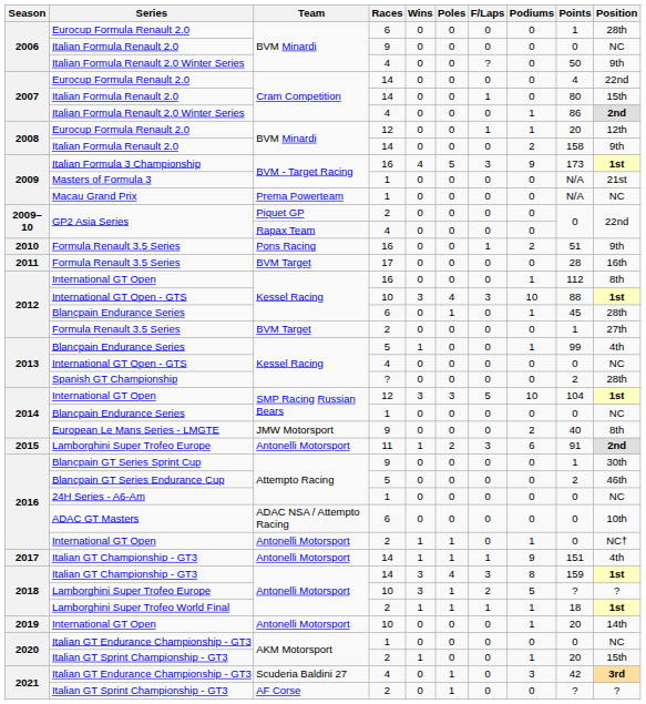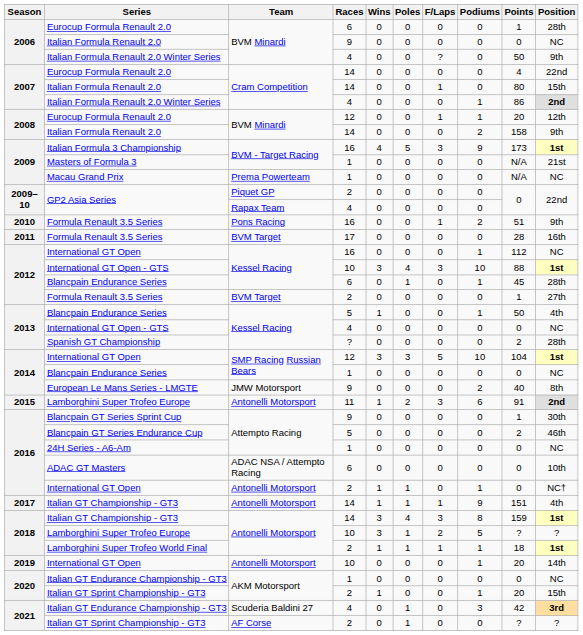 <table class="wikitable" style="font-size: 90%; text-align:center">
 <tr>
 <th>Season</th>
 <th>Series</th>
 <th>Team</th>
 <th>Races</th>
 <th>Wins</th>
 <th>Poles</th>
 <th>F/Laps</th>
 <th>Podiums</th>
 <th>Points</th>
 <th>Position</th>
 </tr>
 <tr>
 <th rowspan=3>2006</th>
 <td align=left><a href='#'>Eurocup Formula Renault 2.0</a></td>
 <td rowspan=3 align=left>BVM <a href='#'>Minardi</a></td>
 <td>6</td>
 <td>0</td>
 <td>0</td>
 <td>0</td>
 <td>0</td>
 <td>1</td>
 <td>28th</td>
 </tr>
 <tr>
 <td align=left><a href='#'>Italian Formula Renault 2.0</a></td>
 <td>9</td>
 <td>0</td>
 <td>0</td>
 <td>0</td>
 <td>0</td>
 <td>0</td>
 <td>NC</td>
 </tr>
 <tr>
 <td align=left><a href='#'>Italian Formula Renault 2.0 Winter Series</a></td>
 <td>4</td>
 <td>0</td>
 <td>0</td>
 <td>?</td>
 <td>0</td>
 <td>50</td>
 <td>9th</td>
 </tr>
 <tr>
 <th rowspan=3>2007</th>
 <td align=left><a href='#'>Eurocup Formula Renault 2.0</a></td>
 <td rowspan=3 align=left><a href='#'>Cram Competition</a></td>
 <td>14</td>
 <td>0</td>
 <td>0</td>
 <td>0</td>
 <td>0</td>
 <td>4</td>
 <td>22nd</td>
 </tr>
 <tr>
 <td align=left><a href='#'>Italian Formula Renault 2.0</a></td>
 <td>14</td>
 <td>0</td>
 <td>0</td>
 <td>1</td>
 <td>0</td>
 <td>80</td>
 <td>15th</td>
 </tr>
 <tr>
 <td align=left><a href='#'>Italian Formula Renault 2.0 Winter Series</a></td>
 <td>4</td>
 <td>0</td>
 <td>0</td>
 <td>0</td>
 <td>1</td>
 <td>86</td>
 <td style="background:#DFDFDF;"><strong>2nd</strong></td>
 </tr>
 <tr>
 <th rowspan=2>2008</th>
 <td align=left><a href='#'>Eurocup Formula Renault 2.0</a></td>
 <td rowspan=2 align=left>BVM <a href='#'>Minardi</a></td>
 <td>12</td>
 <td>0</td>
 <td>0</td>
 <td>1</td>
 <td>1</td>
 <td>20</td>
 <td>12th</td>
 </tr>
 <tr>
 <td align=left><a href='#'>Italian Formula Renault 2.0</a></td>
 <td>14</td>
 <td>0</td>
 <td>0</td>
 <td>0</td>
 <td>2</td>
 <td>158</td>
 <td>9th</td>
 </tr>
 <tr>
 <th rowspan=3>2009</th>
 <td align=left><a href='#'>Italian Formula 3 Championship</a></td>
 <td rowspan=2 align=left><a href='#'>BVM - Target Racing</a></td>
 <td>16</td>
 <td>4</td>
 <td>5</td>
 <td>3</td>
 <td>9</td>
 <td>173</td>
 <td style="background:#FFFFBF;"><strong>1st</strong></td>
 </tr>
 <tr>
 <td align=left><a href='#'>Masters of Formula 3</a></td>
 <td>1</td>
 <td>0</td>
 <td>0</td>
 <td>0</td>
 <td>0</td>
 <td>N/A</td>
 <td>21st</td>
 </tr>
 <tr>
 <td align=left><a href='#'>Macau Grand Prix</a></td>
 <td align=left><a href='#'>Prema Powerteam</a></td>
 <td>1</td>
 <td>0</td>
 <td>0</td>
 <td>0</td>
 <td>0</td>
 <td>N/A</td>
 <td>NC</td>
 </tr>
 <tr>
 <th rowspan=2>2009–10</th>
 <td rowspan=2 align=left><a href='#'>GP2 Asia Series</a></td>
 <td align=left><a href='#'>Piquet GP</a></td>
 <td>2</td>
 <td>0</td>
 <td>0</td>
 <td>0</td>
 <td>0</td>
 <td rowspan=2>0</td>
 <td rowspan=2>22nd</td>
 </tr>
 <tr>
 <td align=left><a href='#'>Rapax Team</a></td>
 <td>4</td>
 <td>0</td>
 <td>0</td>
 <td>0</td>
 <td>0</td>
 </tr>
 <tr>
 <th>2010</th>
 <td align=left><a href='#'>Formula Renault 3.5 Series</a></td>
 <td align=left><a href='#'>Pons Racing</a></td>
 <td>16</td>
 <td>0</td>
 <td>0</td>
 <td>1</td>
 <td>2</td>
 <td>51</td>
 <td>9th</td>
 </tr>
 <tr>
 <th>2011</th>
 <td align=left><a href='#'>Formula Renault 3.5 Series</a></td>
 <td align=left><a href='#'>BVM Target</a></td>
 <td>17</td>
 <td>0</td>
 <td>0</td>
 <td>0</td>
 <td>0</td>
 <td>28</td>
 <td>16th</td>
 </tr>
 <tr>
 <th rowspan=4>2012</th>
 <td align=left><a href='#'>International GT Open</a></td>
 <td align=left rowspan=3><a href='#'>Kessel Racing</a></td>
 <td>16</td>
 <td>0</td>
 <td>0</td>
 <td>0</td>
 <td>1</td>
 <td>112</td>
-<td>8th</td>
+<td>NC</td>
 </tr>
 <tr>
 <td align=left><a href='#'>International GT Open - GTS</a></td>
 <td>10</td>
 <td>3</td>
 <td>4</td>
 <td>3</td>
 <td>10</td>
 <td>88</td>
 <td style="background:#FFFFBF;"><strong>1st</strong></td>
 </tr>
 <tr>
 <td align=left><a href='#'>Blancpain Endurance Series</a></td>
 <td>6</td>
 <td>0</td>
 <td>1</td>
 <td>0</td>
 <td>1</td>
 <td>45</td>
 <td>28th</td>
 </tr>
 <tr>
 <td align=left><a href='#'>Formula Renault 3.5 Series</a></td>
 <td align=left><a href='#'>BVM Target</a></td>
 <td>2</td>
 <td>0</td>
 <td>0</td>
 <td>0</td>
 <td>0</td>
 <td>1</td>
 <td>27th</td>
 </tr>
 <tr>
 <th rowspan=3>2013</th>
 <td align=left><a href='#'>Blancpain Endurance Series</a></td>
 <td align=left rowspan=3><a href='#'>Kessel Racing</a></td>
 <td>5</td>
 <td>1</td>
 <td>0</td>
 <td>0</td>
 <td>1</td>
-<td>99</td>
+<td>50</td>
 <td>4th</td>
 </tr>
 <tr>
 <td align=left><a href='#'>International GT Open - GTS</a></td>
 <td>4</td>
 <td>0</td>
 <td>0</td>
 <td>0</td>
 <td>0</td>
 <td>0</td>
 <td>NC</td>
 </tr>
 <tr>
 <td align=left><a href='#'>Spanish GT Championship</a></td>
 <td>?</td>
 <td>0</td>
 <td>0</td>
 <td>0</td>
 <td>0</td>
 <td>2</td>
 <td>28th</td>
 </tr>
 <tr>
 <th rowspan=3>2014</th>
 <td align=left><a href='#'>International GT Open</a></td>
 <td align=left rowspan=2><a href='#'>SMP Racing</a> <a href='#'>Russian Bears</a></td>
 <td>12</td>
 <td>3</td>
 <td>3</td>
 <td>5</td>
 <td>10</td>
 <td>104</td>
 <td style="background:#FFFFBF;"><strong>1st</strong></td>
 </tr>
 <tr>
 <td align=left><a href='#'>Blancpain Endurance Series</a></td>
 <td>1</td>
 <td>0</td>
 <td>0</td>
 <td>0</td>
 <td>0</td>
 <td>0</td>
 <td>NC</td>
 </tr>
 <tr>
 <td align=left><a href='#'>European Le Mans Series - LMGTE</a></td>
 <td align=left>JMW Motorsport</td>
 <td>9</td>
 <td>0</td>
 <td>0</td>
 <td>0</td>
 <td>2</td>
 <td>40</td>
 <td>8th</td>
 </tr>
 <tr>
 <th>2015</th>
 <td align=left><a href='#'>Lamborghini Super Trofeo Europe</a></td>
 <td align=left><a href='#'>Antonelli Motorsport</a></td>
 <td>11</td>
 <td>1</td>
 <td>2</td>
 <td>3</td>
 <td>6</td>
 <td>91</td>
 <td style="background:#DFDFDF;"><strong>2nd</strong></td>
 </tr>
 <tr>
 <th rowspan=5>2016</th>
 <td align=left><a href='#'>Blancpain GT Series Sprint Cup</a></td>
 <td align=left rowspan=3>Attempto Racing</td>
 <td>9</td>
 <td>0</td>
 <td>0</td>
 <td>0</td>
 <td>0</td>
 <td>1</td>
 <td>30th</td>
 </tr>
 <tr>
 <td align=left><a href='#'>Blancpain GT Series Endurance Cup</a></td>
 <td>5</td>
 <td>0</td>
 <td>0</td>
 <td>0</td>
 <td>0</td>
 <td>2</td>
 <td>46th</td>
 </tr>
 <tr>
 <td align=left><a href='#'>24H Series - A6-Am</a></td>
 <td>1</td>
 <td>0</td>
 <td>0</td>
 <td>0</td>
 <td>0</td>
 <td>0</td>
 <td>NC</td>
 </tr>
 <tr>
 <td align=left><a href='#'>ADAC GT Masters</a></td>
 <td align=left>ADAC NSA / Attempto Racing</td>
 <td>6</td>
 <td>0</td>
 <td>0</td>
 <td>0</td>
 <td>0</td>
 <td>0</td>
 <td>10th</td>
 </tr>
 <tr>
 <td align=left><a href='#'>International GT Open</a></td>
 <td align=left><a href='#'>Antonelli Motorsport</a></td>
 <td>2</td>
 <td>1</td>
 <td>1</td>
 <td>0</td>
 <td>1</td>
 <td>0</td>
 <td>NC†</td>
 </tr>
 <tr>
 <th>2017</th>
 <td align=left><a href='#'>Italian GT Championship - GT3</a></td>
 <td align=left><a href='#'>Antonelli Motorsport</a></td>
 <td>14</td>
 <td>1</td>
 <td>1</td>
 <td>1</td>
 <td>9</td>
 <td>151</td>
 <td>4th</td>
 </tr>
 <tr>
 <th rowspan=3>2018</th>
 <td align=left><a href='#'>Italian GT Championship - GT3</a></td>
 <td align=left rowspan=3><a href='#'>Antonelli Motorsport</a></td>
 <td>14</td>
 <td>3</td>
 <td>4</td>
 <td>3</td>
 <td>8</td>
 <td>159</td>
 <td style="background:#FFFFBF;"><strong>1st</strong></td>
 </tr>
 <tr>
 <td align=left><a href='#'>Lamborghini Super Trofeo Europe</a></td>
 <td>10</td>
 <td>3</td>
 <td>1</td>
 <td>2</td>
 <td>5</td>
 <td>?</td>
 <td>?</td>
 </tr>
 <tr>
 <td align=left><a href='#'>Lamborghini Super Trofeo World Final</a></td>
 <td>2</td>
 <td>1</td>
 <td>1</td>
 <td>1</td>
 <td>1</td>
 <td>18</td>
 <td style="background:#FFFFBF;"><strong>1st</strong></td>
 </tr>
 <tr>
 <th>2019</th>
 <td align=left><a href='#'>International GT Open</a></td>
 <td align=left><a href='#'>Antonelli Motorsport</a></td>
 <td>10</td>
 <td>0</td>
 <td>0</td>
 <td>0</td>
 <td>1</td>
 <td>20</td>
 <td>14th</td>
 </tr>
 <tr>
 <th rowspan="2">2020</th>
 <td align=left><a href='#'>Italian GT Endurance Championship - GT3</a></td>
 <td rowspan="2" align=left>AKM Motorsport</td>
 <td>1</td>
 <td>0</td>
 <td>0</td>
 <td>0</td>
 <td>0</td>
 <td>0</td>
 <td>NC</td>
 </tr>
 <tr>
 <td align=left><a href='#'>Italian GT Sprint Championship - GT3</a></td>
 <td>2</td>
 <td>1</td>
 <td>0</td>
 <td>0</td>
 <td>1</td>
 <td>20</td>
 <td>15th</td>
 </tr>
 <tr>
 <th rowspan="2">2021</th>
 <td align=left nowrap><a href='#'>Italian GT Endurance Championship - GT3</a></td>
 <td align=left>Scuderia Baldini 27</td>
 <td>4</td>
 <td>0</td>
 <td>1</td>
 <td>0</td>
 <td>3</td>
 <td>42</td>
 <td style="background:#FFDF9F;"><strong>3rd</strong></td>
 </tr>
 <tr>
 <td align=left><a href='#'>Italian GT Sprint Championship - GT3</a></td>
 <td align=left><a href='#'>AF Corse</a></td>
 <td>2</td>
 <td>0</td>
 <td>1</td>
 <td>0</td>
 <td>0</td>
 <td>?</td>
 <td>?</td>
 </tr>
 </table>
